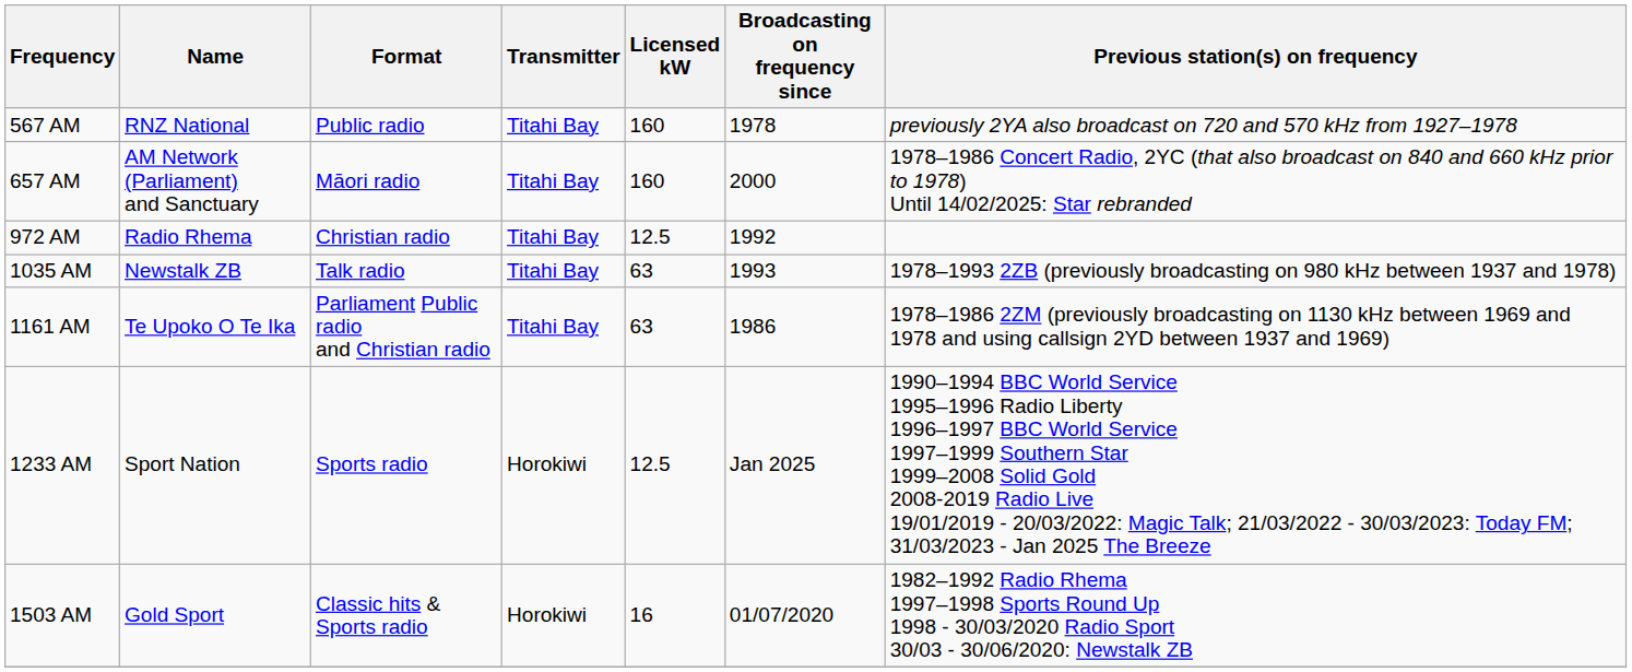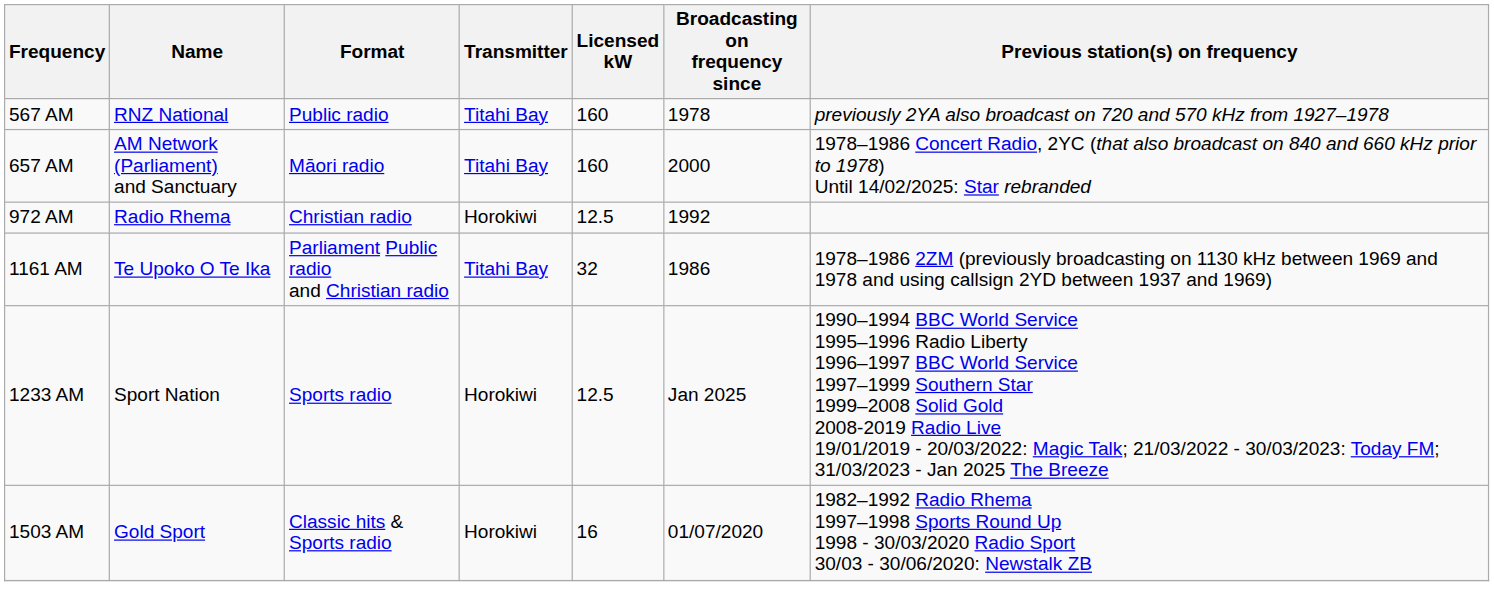 <table class="wikitable sortable defaultleft col5right">
 <tr>
 <th>Frequency</th>
 <th>Name</th>
 <th>Format</th>
 <th>Transmitter</th>
 <th>Licensed<br>kW</th>
 <th>Broadcasting on<br>frequency since</th>
 <th>Previous station(s) on frequency</th>
 </tr>
 <tr>
 <td>567 AM</td>
 <td><a href='#'>RNZ National</a></td>
 <td><a href='#'>Public radio</a></td>
 <td><a href='#'>Titahi Bay</a></td>
 <td>160</td>
 <td>1978</td>
 <td><em>previously 2YA also broadcast on 720 and 570 kHz from 1927–1978</em></td>
 </tr>
 <tr>
 <td>657 AM</td>
 <td><a href='#'>AM Network (Parliament)</a> <br> and Sanctuary</td>
 <td><a href='#'>Māori radio</a></td>
 <td><a href='#'>Titahi Bay</a></td>
 <td>160</td>
 <td>2000</td>
 <td>1978–1986 <a href='#'>Concert Radio</a>, 2YC (<em>that also broadcast on 840 and 660 kHz prior to 1978</em>) <br> Until 14/02/2025: <a href='#'>Star</a> <em>rebranded</em></td>
 </tr>
 <tr>
 <td>972 AM</td>
 <td><a href='#'>Radio Rhema</a></td>
 <td><a href='#'>Christian radio</a></td>
-<td><a href='#'>Titahi Bay</a></td>
+<td>Horokiwi</td>
 <td>12.5</td>
 <td>1992</td>
 <td></td>
-</tr>
-<tr>
-<td>1035 AM</td>
-<td><a href='#'>Newstalk ZB</a></td>
-<td><a href='#'>Talk radio</a></td>
-<td><a href='#'>Titahi Bay</a></td>
-<td>63</td>
-<td>1993</td>
-<td>1978–1993 <a href='#'>2ZB</a> (previously broadcasting on 980 kHz between 1937 and 1978)</td>
 </tr>
 <tr>
 <td>1161 AM</td>
 <td><a href='#'>Te Upoko O Te Ika</a></td>
 <td><a href='#'>Parliament</a> <a href='#'>Public radio</a> <br> and <a href='#'>Christian radio</a></td>
 <td><a href='#'>Titahi Bay</a></td>
-<td>63</td>
+<td>32</td>
 <td>1986</td>
 <td>1978–1986 <a href='#'>2ZM</a> (previously broadcasting on 1130 kHz between 1969 and 1978 and using callsign 2YD between 1937 and 1969)</td>
 </tr>
 <tr>
 <td>1233 AM</td>
 <td>Sport Nation</td>
 <td><a href='#'>Sports radio</a></td>
 <td>Horokiwi</td>
 <td>12.5</td>
 <td>Jan 2025</td>
 <td>1990–1994 <a href='#'>BBC World Service</a> <br> 1995–1996 Radio Liberty <br> 1996–1997 <a href='#'>BBC World Service</a> <br> 1997–1999 <a href='#'>Southern Star</a> <br> 1999–2008 <a href='#'>Solid Gold</a> <br> 2008-2019 <a href='#'>Radio Live</a> <br> 19/01/2019 - 20/03/2022: <a href='#'>Magic Talk</a>; 21/03/2022 - 30/03/2023: <a href='#'>Today FM</a>; 31/03/2023 - Jan 2025 <a href='#'>The Breeze</a></td>
 </tr>
 <tr>
 <td>1503 AM</td>
 <td><a href='#'>Gold Sport</a></td>
 <td><a href='#'>Classic hits</a> & <a href='#'>Sports radio</a></td>
 <td>Horokiwi</td>
 <td>16</td>
 <td>01/07/2020</td>
 <td>1982–1992 <a href='#'>Radio Rhema</a> <br>1997–1998 <a href='#'>Sports Round Up</a> <br>1998 - 30/03/2020 <a href='#'>Radio Sport</a> <br> 30/03 - 30/06/2020: <a href='#'>Newstalk ZB</a></td>
 </tr>
 <tr>
 </tr>
 <tr 1566 AM || >
 </tr>
 </table>
